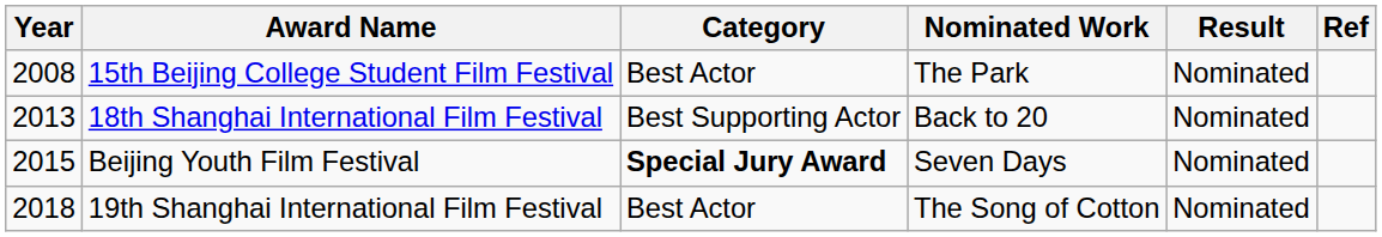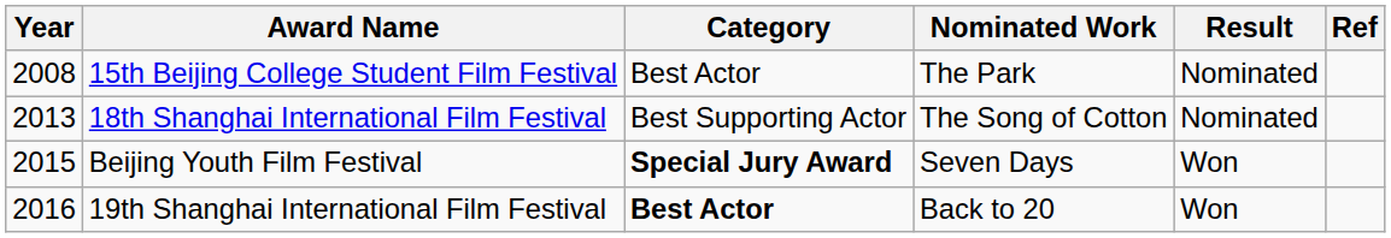 <table class="wikitable">
 <tr>
 <th>Year</th>
 <th>Award Name</th>
 <th>Category</th>
 <th>Nominated Work</th>
 <th>Result</th>
 <th>Ref</th>
 </tr>
 <tr>
 <td>2008</td>
 <td><a href='#'>15th Beijing College Student Film Festival</a></td>
 <td>Best Actor</td>
 <td>The Park</td>
 <td>Nominated</td>
 <td></td>
 </tr>
 <tr>
 <td>2013</td>
 <td><a href='#'>18th Shanghai International Film Festival</a></td>
 <td>Best Supporting Actor</td>
-<td>Back to 20</td>
+<td>The Song of Cotton</td>
 <td>Nominated</td>
 <td></td>
 </tr>
 <tr>
 <td>2015</td>
 <td>Beijing Youth Film Festival</td>
 <td><strong>Special Jury Award</strong></td>
 <td>Seven Days</td>
-<td>Nominated</td>
+<td>Won</td>
 <td></td>
 </tr>
 <tr>
-<td>2018</td>
+<td>2016</td>
 <td>19th Shanghai International Film Festival</td>
-<td>Best Actor</td>
-<td>The Song of Cotton</td>
-<td>Nominated</td>
+<td><strong>Best Actor</strong></td>
+<td>Back to 20</td>
+<td>Won</td>
 <td></td>
 </tr>
 </table>
